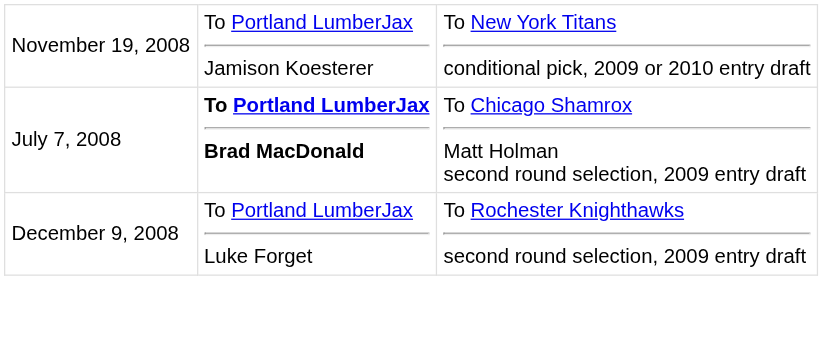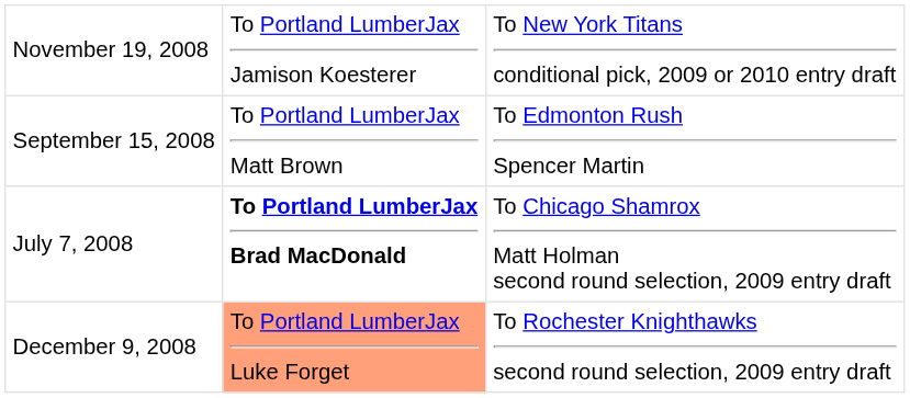 <table border=1 style="border-collapse:collapse" bordercolor="#DFDFDF"  cellpadding="5">
 <tr>
 <td>November 19, 2008</td>
 <td valign="top">To <a href='#'>Portland LumberJax</a> <hr>Jamison Koesterer</td>
 <td valign="top">To <a href='#'>New York Titans</a><hr>conditional pick, 2009 or 2010 entry draft</td>
+</tr>
+<tr>
+<td>September 15, 2008<br></td>
+<td valign="top">To <a href='#'>Portland LumberJax</a><hr>Matt Brown</td>
+<td valign="top">To <a href='#'>Edmonton Rush</a> <hr>Spencer Martin</td>
 </tr>
 <tr>
 <td>July 7, 2008</td>
 <td valign="top"><strong>To <a href='#'>Portland LumberJax</a><hr>Brad MacDonald</strong></td>
 <td valign="top">To <a href='#'>Chicago Shamrox</a> <hr>Matt Holman<br>second round selection, 2009 entry draft</td>
 </tr>
 <tr>
 <td>December 9, 2008</td>
-<td valign="top">To <a href='#'>Portland LumberJax</a><hr>Luke Forget</td>
+<td valign="top" style="background: lightsalmon;">To <a href='#'>Portland LumberJax</a><hr>Luke Forget</td>
 <td valign="top">To <a href='#'>Rochester Knighthawks</a><hr>second round selection, 2009 entry draft</td>
 </tr>
 </table>
